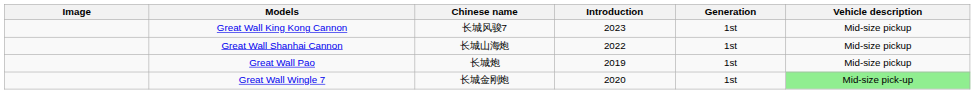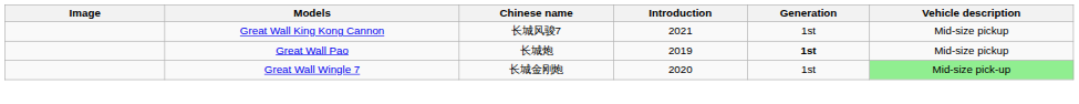 <table class="wikitable sortable" style="text-align: center; width: 100%">
 <tr>
 <th class="unsortable" width="15%">Image</th>
 <th>Models</th>
 <th>Chinese name</th>
 <th>Introduction</th>
 <th class="unsortable">Generation</th>
 <th>Vehicle description</th>
 </tr>
 <tr>
 <td></td>
 <td><a href='#'>Great Wall King Kong Cannon</a></td>
 <td>长城风骏7</td>
-<td>2023</td>
-<td>1st</td>
-<td>Mid-size pickup</td>
-</tr>
-<tr>
-<td></td>
-<td><a href='#'>Great Wall Shanhai Cannon</a></td>
-<td>长城山海炮</td>
-<td>2022</td>
+<td>2021</td>
 <td>1st</td>
 <td>Mid-size pickup</td>
 </tr>
 <tr>
 <td></td>
 <td><a href='#'>Great Wall Pao</a></td>
 <td>长城炮</td>
 <td>2019</td>
-<td>1st</td>
+<td><strong>1st</strong></td>
 <td>Mid-size pickup</td>
 </tr>
 <tr>
 <td></td>
 <td><a href='#'>Great Wall Wingle 7</a></td>
 <td>长城金刚炮</td>
 <td>2020</td>
 <td>1st</td>
 <td style="background: lightgreen;">Mid-size pick-up</td>
 </tr>
 </table>
